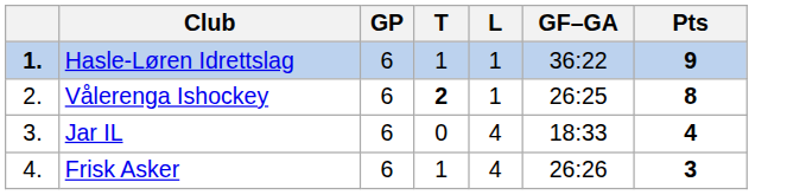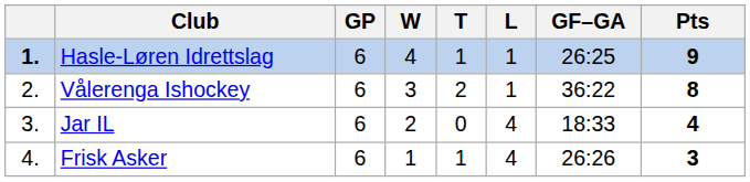 <table class="wikitable">
 <tr>
 <th width="30"></th>
 <th width="200">Club</th>
 <th width="30">GP</th>
+<th width="30">W</th>
 <th width="30">T</th>
 <th width="30">L</th>
 <th width="70">GF–GA</th>
 <th width="70">Pts</th>
 </tr>
 <tr bgcolor="#BCD2EE" align="center">
 <td><strong>1.</strong></td>
 <td align="left"><a href='#'>Hasle-Løren Idrettslag</a></td>
 <td>6</td>
+<td>4</td>
 <td>1</td>
 <td>1</td>
-<td>36:22</td>
+<td>26:25</td>
 <td><strong>9</strong></td>
 </tr>
 <tr bgcolor="#FFFFFF" align="center">
 <td>2.</td>
 <td align="left"><a href='#'>Vålerenga Ishockey</a></td>
 <td>6</td>
-<td><strong>2</strong></td>
+<td>3</td>
+<td>2</td>
 <td>1</td>
-<td>26:25</td>
+<td>36:22</td>
 <td><strong>8</strong></td>
 </tr>
 <tr bgcolor="#FFFFFF" align="center">
 <td>3.</td>
 <td align="left"><a href='#'>Jar IL</a></td>
 <td>6</td>
+<td>2</td>
 <td>0</td>
 <td>4</td>
 <td>18:33</td>
 <td><strong>4</strong></td>
 </tr>
 <tr bgcolor="#FFFFFF" align="center">
 <td>4.</td>
 <td align="left"><a href='#'>Frisk Asker</a></td>
 <td>6</td>
 <td>1</td>
+<td>1</td>
 <td>4</td>
 <td>26:26</td>
 <td><strong>3</strong></td>
 </tr>
 </table>
